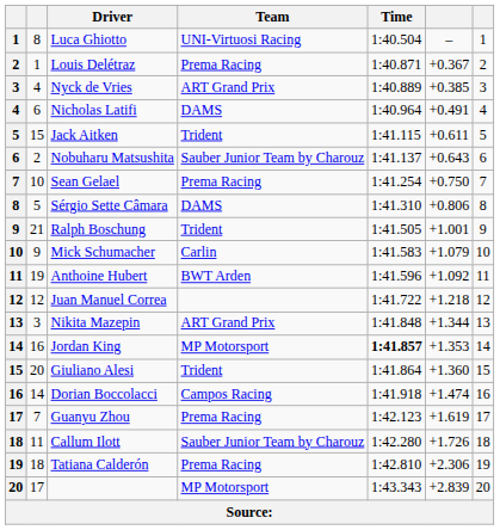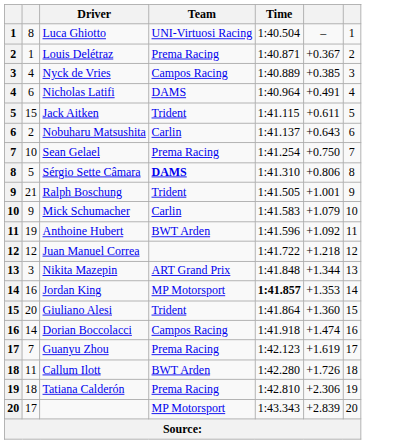 <table class="wikitable" style="font-size:85%">
 <tr>
 <th scope="col"></th>
 <th scope="col"></th>
 <th scope="col">Driver</th>
 <th scope="col">Team</th>
 <th scope="col">Time</th>
 <th scope="col"></th>
 <th scope="col"></th>
 </tr>
 <tr>
 <th scope="row">1</th>
 <td align="center">8</td>
 <td> <a href='#'>Luca Ghiotto</a></td>
 <td><a href='#'>UNI-Virtuosi Racing</a></td>
 <td>1:40.504</td>
 <td align="center">–</td>
 <td align="center">1</td>
 </tr>
 <tr>
 <th scope="row">2</th>
 <td align="center">1</td>
 <td> <a href='#'>Louis Delétraz</a></td>
 <td><a href='#'>Prema Racing</a></td>
 <td>1:40.871</td>
 <td align="center">+0.367</td>
 <td align="center">2</td>
 </tr>
 <tr>
 <th scope="row">3</th>
 <td align="center">4</td>
 <td> <a href='#'>Nyck de Vries</a></td>
-<td><a href='#'>ART Grand Prix</a></td>
+<td><a href='#'>Campos Racing</a></td>
 <td>1:40.889</td>
 <td align="center">+0.385</td>
 <td align="center">3</td>
 </tr>
 <tr>
 <th scope="row">4</th>
 <td align="center">6</td>
 <td> <a href='#'>Nicholas Latifi</a></td>
 <td><a href='#'>DAMS</a></td>
 <td>1:40.964</td>
 <td align="center">+0.491</td>
 <td align="center">4</td>
 </tr>
 <tr>
 <th scope="row">5</th>
 <td align="center">15</td>
 <td> <a href='#'>Jack Aitken</a></td>
 <td><a href='#'>Trident</a></td>
 <td>1:41.115</td>
 <td align="center">+0.611</td>
 <td align="center">5</td>
 </tr>
 <tr>
 <th scope="row">6</th>
 <td align="center">2</td>
 <td> <a href='#'>Nobuharu Matsushita</a></td>
-<td><a href='#'>Sauber Junior Team by Charouz</a></td>
+<td><a href='#'>Carlin</a></td>
 <td>1:41.137</td>
 <td align="center">+0.643</td>
 <td align="center">6</td>
 </tr>
 <tr>
 <th scope="row">7</th>
 <td align="center">10</td>
 <td> <a href='#'>Sean Gelael</a></td>
 <td><a href='#'>Prema Racing</a></td>
 <td>1:41.254</td>
 <td align="center">+0.750</td>
 <td align="center">7</td>
 </tr>
 <tr>
 <th scope="row">8</th>
 <td align="center">5</td>
 <td> <a href='#'>Sérgio Sette Câmara</a></td>
-<td><a href='#'>DAMS</a></td>
+<td><strong><a href='#'>DAMS</a></strong></td>
 <td>1:41.310</td>
 <td align="center">+0.806</td>
 <td align="center">8</td>
 </tr>
 <tr>
 <th scope="row">9</th>
 <td align="center">21</td>
 <td> <a href='#'>Ralph Boschung</a></td>
 <td><a href='#'>Trident</a></td>
 <td>1:41.505</td>
 <td align="center">+1.001</td>
 <td align="center">9</td>
 </tr>
 <tr>
 <th scope="row">10</th>
 <td align="center">9</td>
 <td> <a href='#'>Mick Schumacher</a></td>
 <td><a href='#'>Carlin</a></td>
 <td>1:41.583</td>
 <td align="center">+1.079</td>
 <td align="center">10</td>
 </tr>
 <tr>
 <th scope="row">11</th>
 <td align="center">19</td>
 <td> <a href='#'>Anthoine Hubert</a></td>
 <td><a href='#'>BWT Arden</a></td>
 <td>1:41.596</td>
 <td align="center">+1.092</td>
 <td align="center">11</td>
 </tr>
 <tr>
 <th scope="row">12</th>
 <td align="center">12</td>
 <td> <a href='#'>Juan Manuel Correa</a></td>
 <td></td>
 <td>1:41.722</td>
 <td align="center">+1.218</td>
 <td align="center">12</td>
 </tr>
 <tr>
 <th scope="row">13</th>
 <td align="center">3</td>
 <td> <a href='#'>Nikita Mazepin</a></td>
 <td><a href='#'>ART Grand Prix</a></td>
 <td>1:41.848</td>
 <td align="center">+1.344</td>
 <td align="center">13</td>
 </tr>
 <tr>
 <th scope="row">14</th>
 <td align="center">16</td>
 <td> <a href='#'>Jordan King</a></td>
 <td><a href='#'>MP Motorsport</a></td>
 <td><strong>1:41.857</strong></td>
 <td align="center">+1.353</td>
 <td align="center">14</td>
 </tr>
 <tr>
 <th scope="row">15</th>
 <td align="center">20</td>
 <td> <a href='#'>Giuliano Alesi</a></td>
 <td><a href='#'>Trident</a></td>
 <td>1:41.864</td>
 <td align="center">+1.360</td>
 <td align="center">15</td>
 </tr>
 <tr>
 <th scope="row">16</th>
 <td align="center">14</td>
 <td> <a href='#'>Dorian Boccolacci</a></td>
 <td><a href='#'>Campos Racing</a></td>
 <td>1:41.918</td>
 <td align="center">+1.474</td>
 <td align="center">16</td>
 </tr>
 <tr>
 <th scope="row">17</th>
 <td align="center">7</td>
 <td> <a href='#'>Guanyu Zhou</a></td>
 <td><a href='#'>Prema Racing</a></td>
 <td>1:42.123</td>
 <td align="center">+1.619</td>
 <td align="center">17</td>
 </tr>
 <tr>
 <th scope="row">18</th>
 <td align="center">11</td>
 <td> <a href='#'>Callum Ilott</a></td>
-<td><a href='#'>Sauber Junior Team by Charouz</a></td>
+<td><a href='#'>BWT Arden</a></td>
 <td>1:42.280</td>
 <td align="center">+1.726</td>
 <td align="center">18</td>
 </tr>
 <tr>
 <th scope="row">19</th>
 <td align="center">18</td>
 <td> <a href='#'>Tatiana Calderón</a></td>
 <td><a href='#'>Prema Racing</a></td>
 <td>1:42.810</td>
 <td align="center">+2.306</td>
 <td align="center">19</td>
 </tr>
 <tr>
 <th scope="row">20</th>
 <td align="center">17</td>
 <td></td>
 <td><a href='#'>MP Motorsport</a></td>
 <td>1:43.343</td>
 <td align="center">+2.839</td>
 <td align="center">20</td>
 </tr>
 <tr>
 <th colspan="7">Source:</th>
 </tr>
 </table>
